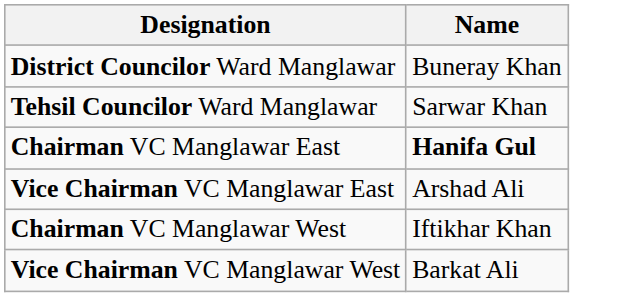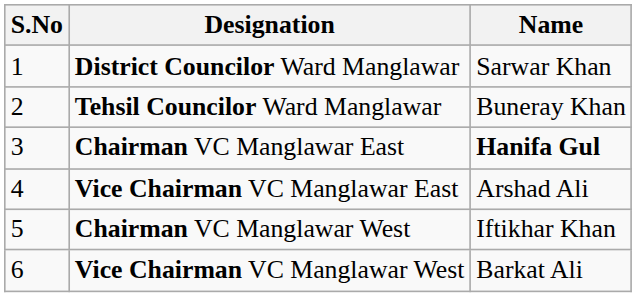 <table class="wikitable sortable">
 <tr>
+<th>S.No</th>
 <th>Designation</th>
 <th>Name</th>
 </tr>
 <tr>
+<td>1</td>
 <td><strong>District Councilor</strong> Ward Manglawar</td>
+<td>Sarwar Khan</td>
+</tr>
+<tr>
+<td>2</td>
+<td><strong>Tehsil Councilor</strong> Ward Manglawar</td>
 <td>Buneray Khan</td>
 </tr>
 <tr>
-<td><strong>Tehsil Councilor</strong> Ward Manglawar</td>
-<td>Sarwar Khan</td>
-</tr>
-<tr>
+<td>3</td>
 <td><strong>Chairman</strong> VC Manglawar East</td>
 <td><strong>Hanifa Gul</strong></td>
 </tr>
 <tr>
+<td>4</td>
 <td><strong>Vice Chairman</strong> VC Manglawar East</td>
 <td>Arshad Ali</td>
 </tr>
 <tr>
+<td>5</td>
 <td><strong>Chairman</strong> VC Manglawar West</td>
 <td>Iftikhar Khan</td>
 </tr>
 <tr>
+<td>6</td>
 <td><strong>Vice  Chairman</strong> VC Manglawar West</td>
 <td>Barkat Ali</td>
 </tr>
 </table>
